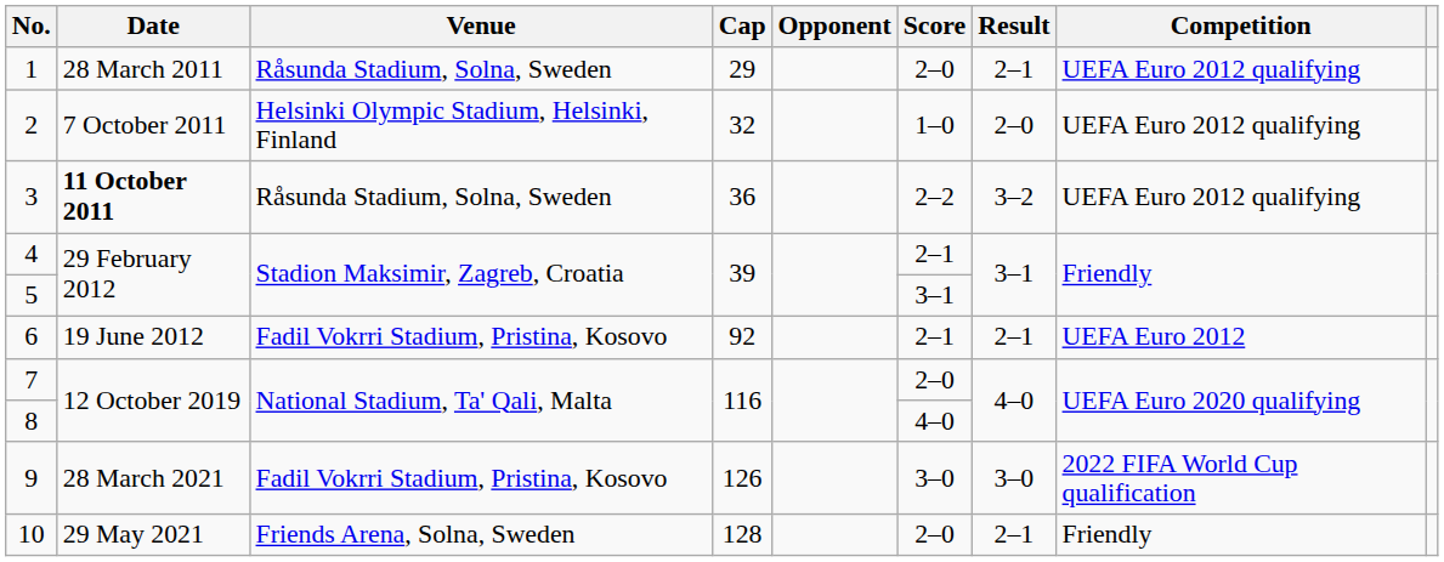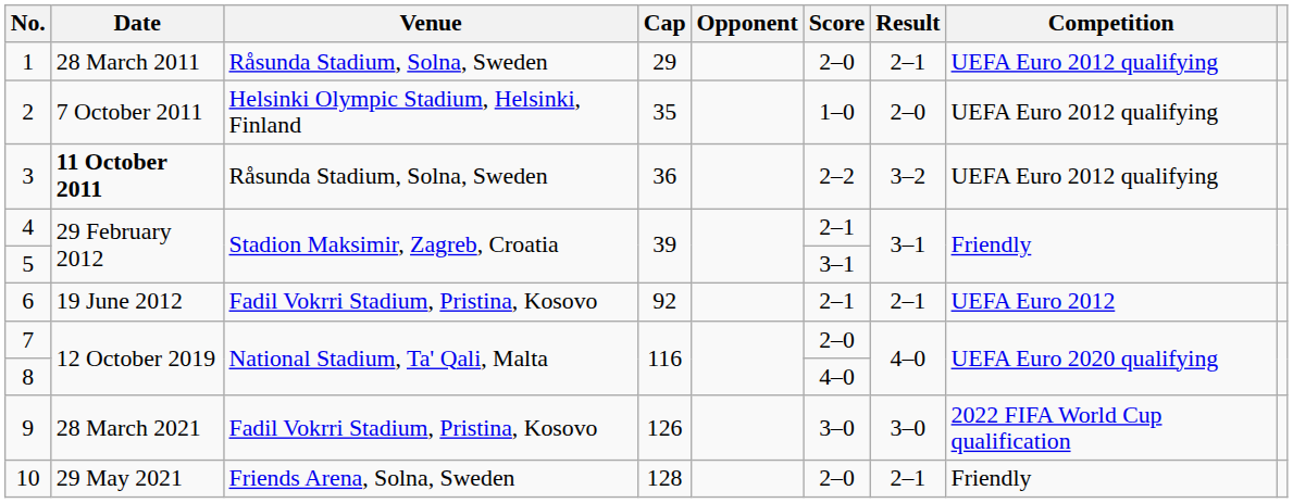 <table class="wikitable plainrowheaders sortable">
 <tr>
 <th scope="col">No.</th>
 <th scope="col" data-sort-type="date">Date</th>
 <th scope="col">Venue</th>
 <th scope="col">Cap</th>
 <th scope="col">Opponent</th>
 <th scope="col">Score</th>
 <th scope="col">Result</th>
 <th scope="col">Competition</th>
 <th scope="col" class="unsortable"></th>
 </tr>
 <tr>
 <td align="center">1</td>
 <td>28 March 2011</td>
 <td><a href='#'>Råsunda Stadium</a>, <a href='#'>Solna</a>, Sweden</td>
 <td align="center">29</td>
 <td></td>
 <td align="center">2–0</td>
 <td align="center">2–1</td>
 <td><a href='#'>UEFA Euro 2012 qualifying</a></td>
 <td align="center"></td>
 </tr>
 <tr>
 <td align="center">2</td>
 <td>7 October 2011</td>
 <td><a href='#'>Helsinki Olympic Stadium</a>, <a href='#'>Helsinki</a>, Finland</td>
-<td align="center">32</td>
+<td align="center">35</td>
 <td></td>
 <td align="center">1–0</td>
 <td align="center">2–0</td>
 <td>UEFA Euro 2012 qualifying</td>
 <td align="center"></td>
 </tr>
 <tr>
 <td align="center">3</td>
 <td><strong>11 October 2011</strong></td>
 <td>Råsunda Stadium, Solna, Sweden</td>
 <td align="center">36</td>
 <td></td>
 <td align="center">2–2</td>
 <td align="center">3–2</td>
 <td>UEFA Euro 2012 qualifying</td>
 <td align="center"></td>
 </tr>
 <tr>
 <td align="center">4</td>
 <td rowspan="2">29 February 2012</td>
 <td rowspan="2"><a href='#'>Stadion Maksimir</a>, <a href='#'>Zagreb</a>, Croatia</td>
 <td rowspan=2 align="center">39</td>
 <td rowspan="2"></td>
 <td align="center">2–1</td>
 <td rowspan=2 align="center">3–1</td>
 <td rowspan="2"><a href='#'>Friendly</a></td>
 <td rowspan="2" align="center"></td>
 </tr>
 <tr>
 <td align="center">5</td>
 <td align="center">3–1</td>
 </tr>
 <tr>
 <td align="center">6</td>
 <td>19 June 2012</td>
 <td><a href='#'>Fadil Vokrri Stadium</a>, <a href='#'>Pristina</a>, Kosovo</td>
 <td align="center">92</td>
 <td></td>
 <td align="center">2–1</td>
 <td align="center">2–1</td>
 <td><a href='#'>UEFA Euro 2012</a></td>
 <td align="center"></td>
 </tr>
 <tr>
 <td align="center">7</td>
 <td rowspan="2">12 October 2019</td>
 <td rowspan="2"><a href='#'>National Stadium</a>, <a href='#'>Ta' Qali</a>, Malta</td>
 <td rowspan=2 align="center">116</td>
 <td rowspan="2"></td>
 <td align="center">2–0</td>
 <td rowspan=2 align="center">4–0</td>
 <td rowspan="2"><a href='#'>UEFA Euro 2020 qualifying</a></td>
 <td rowspan=2 align="center"></td>
 </tr>
 <tr>
 <td align="center">8</td>
 <td align="center">4–0</td>
 </tr>
 <tr>
 <td align="center">9</td>
 <td>28 March 2021</td>
 <td><a href='#'>Fadil Vokrri Stadium</a>, <a href='#'>Pristina</a>, Kosovo</td>
 <td align="center">126</td>
 <td></td>
 <td align="center">3–0</td>
 <td align="center">3–0</td>
 <td><a href='#'>2022 FIFA World Cup qualification</a></td>
 <td align="center"></td>
 </tr>
 <tr>
 <td align="center">10</td>
 <td>29 May 2021</td>
 <td><a href='#'>Friends Arena</a>, Solna, Sweden</td>
 <td align="center">128</td>
 <td></td>
 <td align="center">2–0</td>
 <td align="center">2–1</td>
 <td>Friendly</td>
 <td align="center"></td>
 </tr>
 </table>
